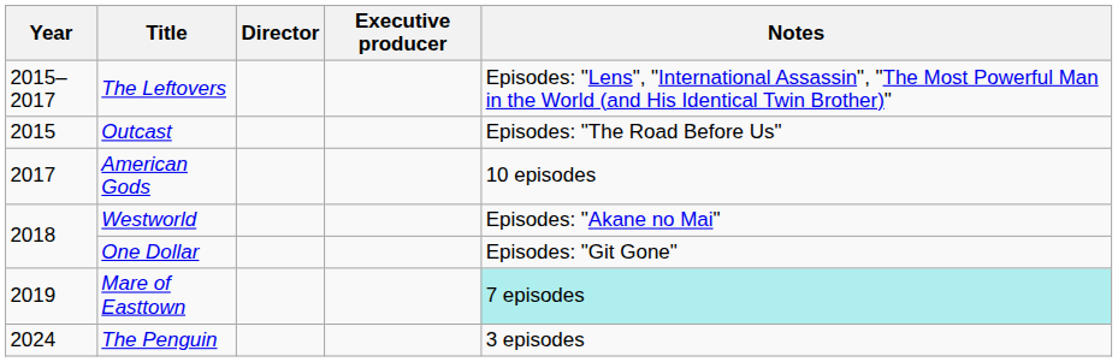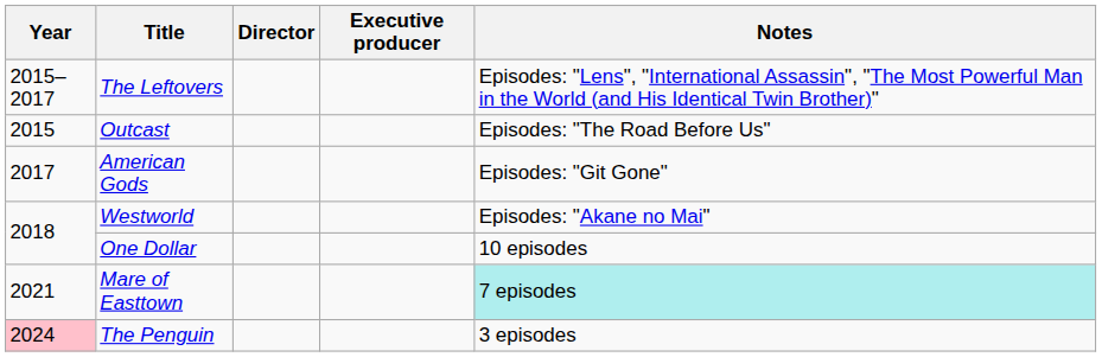 <table class="wikitable">
 <tr>
 <th>Year</th>
 <th>Title</th>
 <th>Director</th>
 <th>Executive producer</th>
 <th>Notes</th>
 </tr>
 <tr>
 <td>2015–2017</td>
 <td><em><a href='#'>The Leftovers</a></em></td>
 <td></td>
 <td></td>
 <td>Episodes: "<a href='#'>Lens</a>", "<a href='#'>International Assassin</a>", "<a href='#'>The Most Powerful Man in the World (and His Identical Twin Brother)</a>"</td>
 </tr>
 <tr>
 <td>2015</td>
 <td><em><a href='#'>Outcast</a></em></td>
 <td></td>
 <td></td>
 <td>Episodes: "The Road Before Us"</td>
 </tr>
 <tr>
 <td>2017</td>
 <td><em><a href='#'>American Gods</a></em></td>
 <td></td>
 <td></td>
-<td>10 episodes</td>
+<td>Episodes: "Git Gone"</td>
 </tr>
 <tr>
 <td rowspan="2">2018</td>
 <td><em><a href='#'>Westworld</a></em></td>
 <td></td>
 <td></td>
 <td>Episodes: "<a href='#'>Akane no Mai</a>"</td>
 </tr>
 <tr>
 <td><em><a href='#'>One Dollar</a></em></td>
 <td></td>
 <td></td>
-<td>Episodes: "Git Gone"</td>
+<td>10 episodes</td>
 </tr>
 <tr>
-<td>2019</td>
+<td>2021</td>
 <td><em><a href='#'>Mare of Easttown</a></em></td>
 <td></td>
 <td></td>
 <td style="background: paleturquoise;">7 episodes</td>
 </tr>
 <tr>
-<td>2024</td>
+<td style="background: pink;">2024</td>
 <td><em><a href='#'>The Penguin</a></em></td>
 <td></td>
 <td></td>
 <td>3 episodes</td>
 </tr>
 </table>
